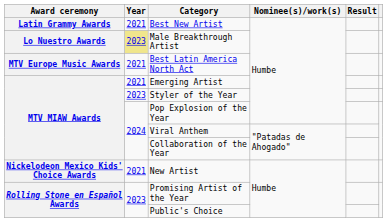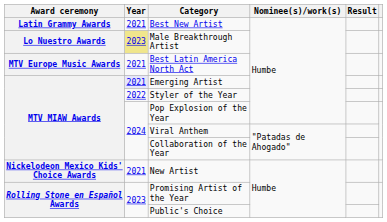 <table class="wikitable sortable plainrowheaders">
 <tr>
 <th scope="col">Award ceremony</th>
 <th scope="col">Year</th>
 <th scope="col">Category</th>
 <th scope="col">Nominee(s)/work(s)</th>
 <th scope="col">Result</th>
 <th scope="col" class="unsortable"></th>
 </tr>
 <tr>
 <th scope="row"><a href='#'>Latin Grammy Awards</a></th>
 <td><a href='#'>2021</a></td>
 <td><a href='#'>Best New Artist</a></td>
 <td rowspan="6">Humbe</td>
 <td></td>
 <td style="text-align:center"></td>
 </tr>
 <tr>
 <th scope="row"><a href='#'>Lo Nuestro Awards</a></th>
 <td style="background: khaki;"><a href='#'>2023</a></td>
 <td>Male Breakthrough Artist</td>
 <td></td>
 <td style="text-align:center;"></td>
 </tr>
 <tr>
 <th scope="row"><a href='#'>MTV Europe Music Awards</a></th>
 <td><a href='#'>2021</a></td>
 <td><a href='#'>Best Latin America North Act</a></td>
 <td></td>
 <td style="text-align:center;"></td>
 </tr>
 <tr>
 <th rowspan="5" scope="row"><a href='#'>MTV MIAW Awards</a></th>
-<td><a href='#'>2021</a></td>
+<td style="background: lavender;"><a href='#'>2021</a></td>
 <td>Emerging Artist</td>
 <td></td>
 <td style="text-align:center;"></td>
 </tr>
 <tr>
-<td><a href='#'>2023</a></td>
+<td><a href='#'>2022</a></td>
 <td>Styler of the Year</td>
 <td></td>
 <td style="text-align:center;"></td>
 </tr>
 <tr>
 <td rowspan="3"><a href='#'>2024</a></td>
 <td>Pop Explosion of the Year</td>
 <td></td>
 <td rowspan="3" style="text-align:center;"></td>
 </tr>
 <tr>
 <td>Viral Anthem</td>
 <td rowspan="2">"Patadas de Ahogado"</td>
 <td></td>
 </tr>
 <tr>
 <td>Collaboration of the Year</td>
 <td></td>
 </tr>
 <tr>
 <th scope="row"><a href='#'>Nickelodeon Mexico Kids' Choice Awards</a></th>
 <td><a href='#'>2021</a></td>
 <td>New Artist</td>
 <td rowspan="3">Humbe</td>
 <td></td>
 <td style="text-align:center;"></td>
 </tr>
 <tr>
 <th rowspan="2" scope="row"><a href='#'><em>Rolling Stone en Español</em> Awards</a></th>
 <td rowspan="2"><a href='#'>2023</a></td>
 <td>Promising Artist of the Year</td>
 <td></td>
 <td rowspan="2"></td>
 </tr>
 <tr>
 <td>Public's Choice</td>
 <td></td>
 </tr>
 </table>
